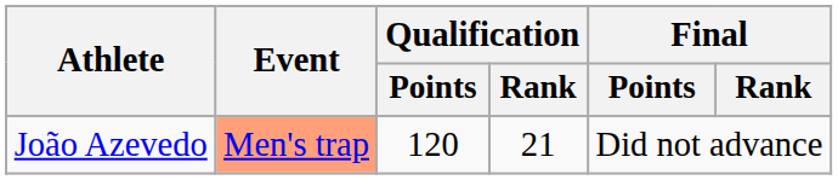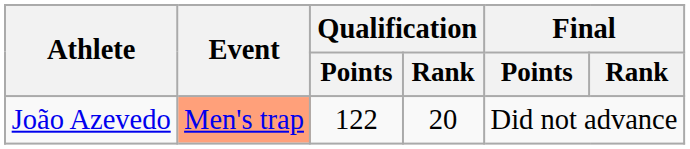 <table class="wikitable" style="font-size:90%">
 <tr>
 <th rowspan="2">Athlete</th>
 <th rowspan="2">Event</th>
 <th colspan=2>Qualification</th>
 <th colspan=2>Final</th>
 </tr>
 <tr style="font-size:95%">
 <th>Points</th>
 <th>Rank</th>
 <th>Points</th>
 <th>Rank</th>
 </tr>
 <tr align=center>
 <td align=left><a href='#'>João Azevedo</a></td>
 <td align=left style="background: lightsalmon;"><a href='#'>Men's trap</a></td>
-<td>120</td>
-<td>21</td>
+<td>122</td>
+<td>20</td>
 <td colspan=2>Did not advance</td>
 </tr>
 </table>
